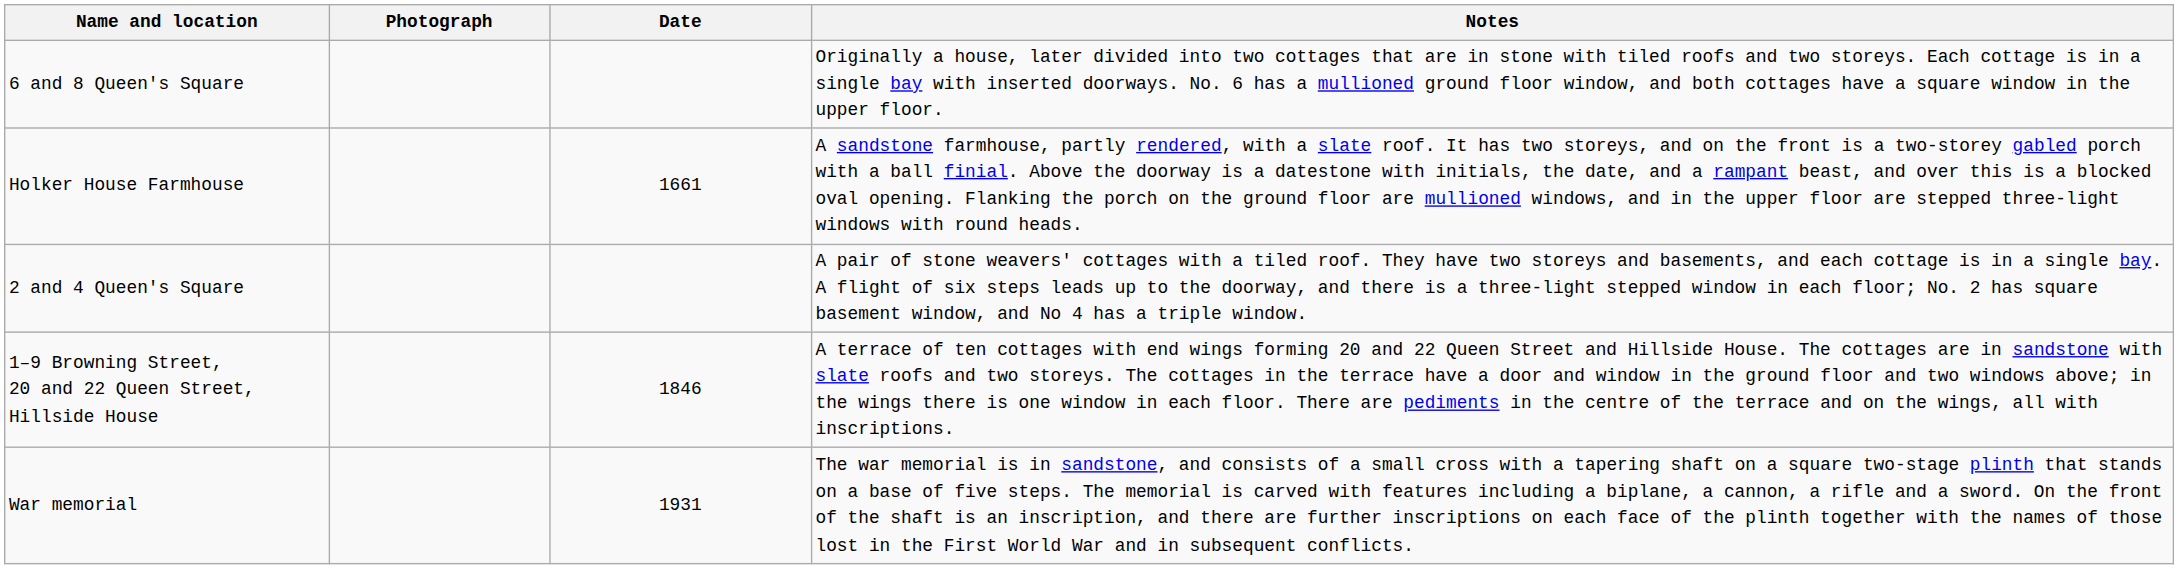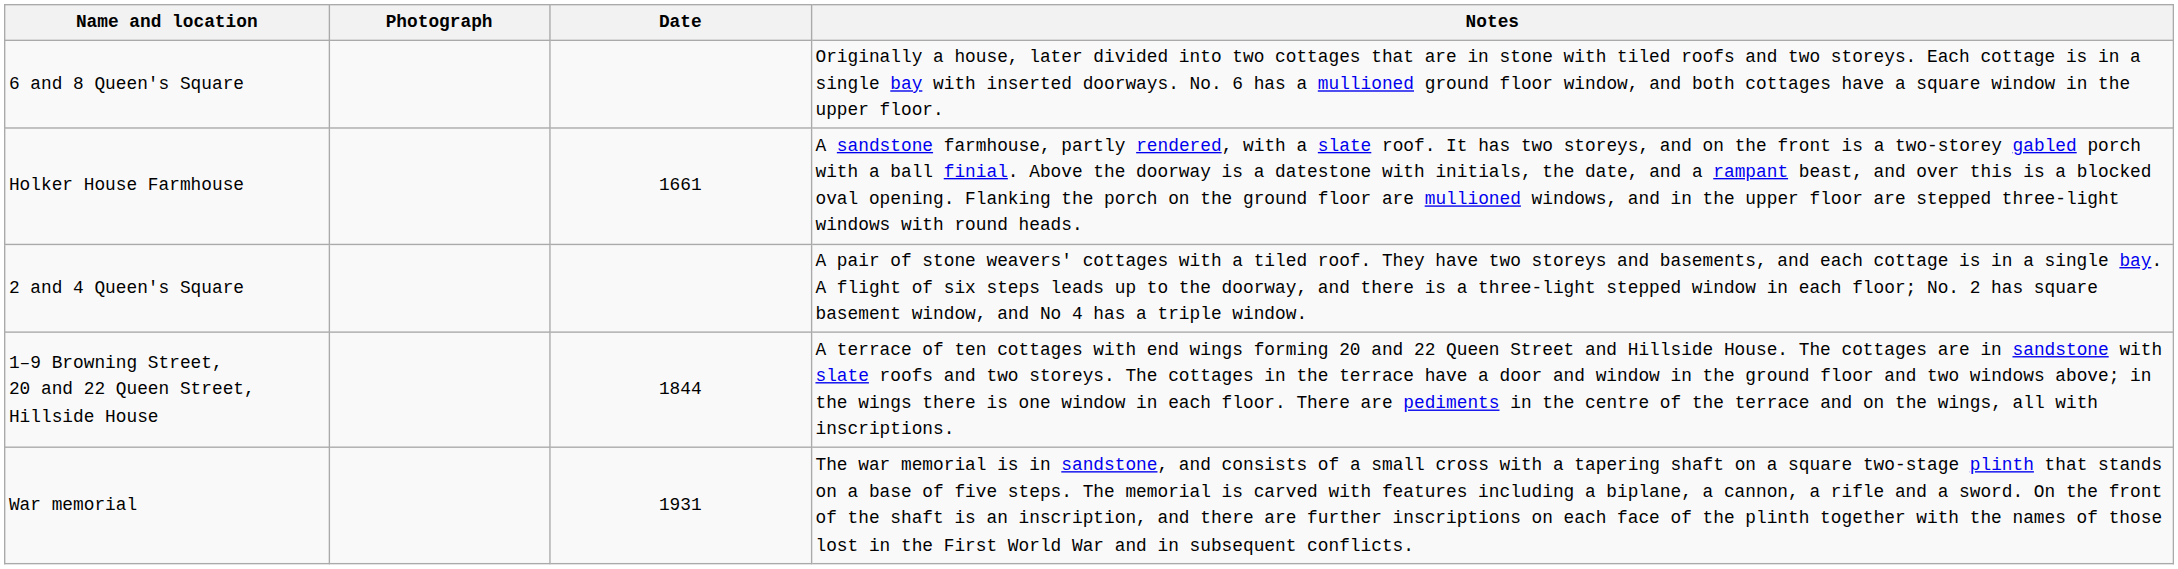 <table class="wikitable sortable plainrowheaders" style="width:100%;border:0px;text-align:left;line-height:150%;">
 <tr>
 <th scope="col"  style="width:150px">Name and location</th>
 <th scope="col"  style="width:100px" class="unsortable">Photograph</th>
 <th scope="col"  style="width:120px">Date</th>
 <th scope="col"  style="width:650px" class="unsortable">Notes</th>
 </tr>
 <tr>
 <td>6 and 8 Queen's Square<br><small></small></td>
 <td></td>
 <td align="center"></td>
 <td>Originally a house, later divided into two cottages that are in stone with tiled roofs and two storeys.  Each cottage is in a single <a href='#'>bay</a> with inserted doorways. No. 6 has a <a href='#'>mullioned</a> ground floor window, and both cottages have a square window in the upper floor.</td>
 </tr>
 <tr>
 <td>Holker House Farmhouse<br><small></small></td>
 <td></td>
 <td align="center">1661</td>
 <td>A <a href='#'>sandstone</a> farmhouse, partly <a href='#'>rendered</a>, with a <a href='#'>slate</a> roof.  It has two storeys, and on the front is a two-storey <a href='#'>gabled</a> porch with a ball <a href='#'>finial</a>.  Above the doorway is a datestone with initials, the date, and a <a href='#'>rampant</a> beast, and over this is a blocked oval opening.  Flanking the porch on the ground floor are <a href='#'>mullioned</a> windows, and in the upper floor are stepped three-light windows with round heads.</td>
 </tr>
 <tr>
 <td>2 and 4 Queen's Square<br><small></small></td>
 <td></td>
 <td align="center"></td>
 <td>A pair of stone weavers' cottages with a tiled roof.  They have two storeys and basements, and each cottage is in a single <a href='#'>bay</a>.  A flight of six steps leads up to the doorway, and there is a three-light stepped window in each floor; No. 2 has square basement window, and No 4 has a triple window.</td>
 </tr>
 <tr>
 <td>1–9 Browning Street,<br>20 and 22 Queen Street,<br>Hillside House<br><small></small></td>
 <td></td>
-<td align="center">1846</td>
+<td align="center">1844</td>
 <td>A terrace of ten cottages with end wings forming 20 and 22 Queen Street and Hillside House.  The cottages are in <a href='#'>sandstone</a> with <a href='#'>slate</a> roofs and two storeys.  The cottages in the terrace have a door and window in the ground floor and two windows above; in the wings there is one window in each floor.  There are <a href='#'>pediments</a> in the centre of the terrace and on the wings, all with inscriptions.</td>
 </tr>
 <tr>
 <td>War memorial<br><small></small></td>
 <td></td>
 <td align="center">1931</td>
 <td>The war memorial is in <a href='#'>sandstone</a>, and consists of a small cross with a tapering shaft on a square two-stage <a href='#'>plinth</a> that stands on a base of five steps.  The memorial is carved with features including a biplane, a cannon, a rifle and a sword.  On the front of the shaft is an inscription, and there are further inscriptions on each face of the plinth together with the names of those lost in the First World War and in subsequent conflicts.</td>
 </tr>
 <tr>
 </tr>
 </table>
